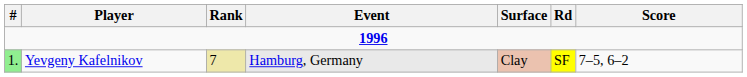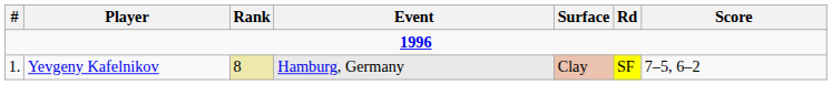 <table class="wikitable sortable">
 <tr>
 <th>#</th>
 <th width=200>Player</th>
 <th>Rank</th>
 <th width=275>Event</th>
 <th>Surface</th>
 <th>Rd</th>
 <th width=180>Score</th>
 </tr>
 <tr>
 <td colspan=7 style=text-align:center><strong><a href='#'>1996</a></strong></td>
 </tr>
 <tr>
-<td style="background: lightgreen;">1.</td>
+<td>1.</td>
 <td> <a href='#'>Yevgeny Kafelnikov</a></td>
-<td bgcolor= EEE8AA>7</td>
+<td bgcolor= EEE8AA>8</td>
 <td bgcolor= e9e9e9><a href='#'>Hamburg</a>, Germany</td>
 <td style="background:#ebc2af;">Clay</td>
 <td bgcolor=yellow>SF</td>
 <td>7–5, 6–2</td>
 </tr>
 </table>
